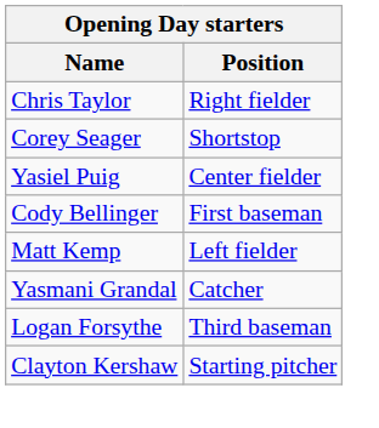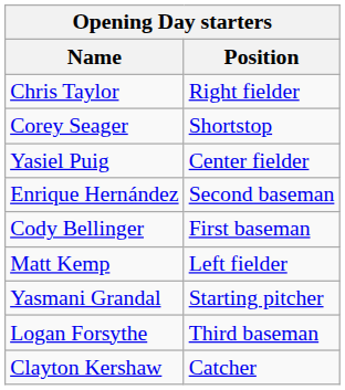 <table class="wikitable" style="text-align:left">
 <tr>
 <th colspan="2">Opening Day starters</th>
 </tr>
 <tr>
 <th>Name</th>
 <th>Position</th>
 </tr>
 <tr>
 <td><a href='#'>Chris Taylor</a></td>
 <td><a href='#'>Right fielder</a></td>
 </tr>
 <tr>
 <td><a href='#'>Corey Seager</a></td>
 <td><a href='#'>Shortstop</a></td>
 </tr>
 <tr>
 <td><a href='#'>Yasiel Puig</a></td>
 <td><a href='#'>Center fielder</a></td>
 </tr>
 <tr>
+<td><a href='#'>Enrique Hernández</a></td>
+<td><a href='#'>Second baseman</a></td>
+</tr>
+<tr>
 <td><a href='#'>Cody Bellinger</a></td>
 <td><a href='#'>First baseman</a></td>
 </tr>
 <tr>
 <td><a href='#'>Matt Kemp</a></td>
 <td><a href='#'>Left fielder</a></td>
 </tr>
 <tr>
 <td><a href='#'>Yasmani Grandal</a></td>
-<td><a href='#'>Catcher</a></td>
+<td><a href='#'>Starting pitcher</a></td>
 </tr>
 <tr>
 <td><a href='#'>Logan Forsythe</a></td>
 <td><a href='#'>Third baseman</a></td>
 </tr>
 <tr>
 <td><a href='#'>Clayton Kershaw</a></td>
-<td><a href='#'>Starting pitcher</a></td>
+<td><a href='#'>Catcher</a></td>
 </tr>
 </table>
